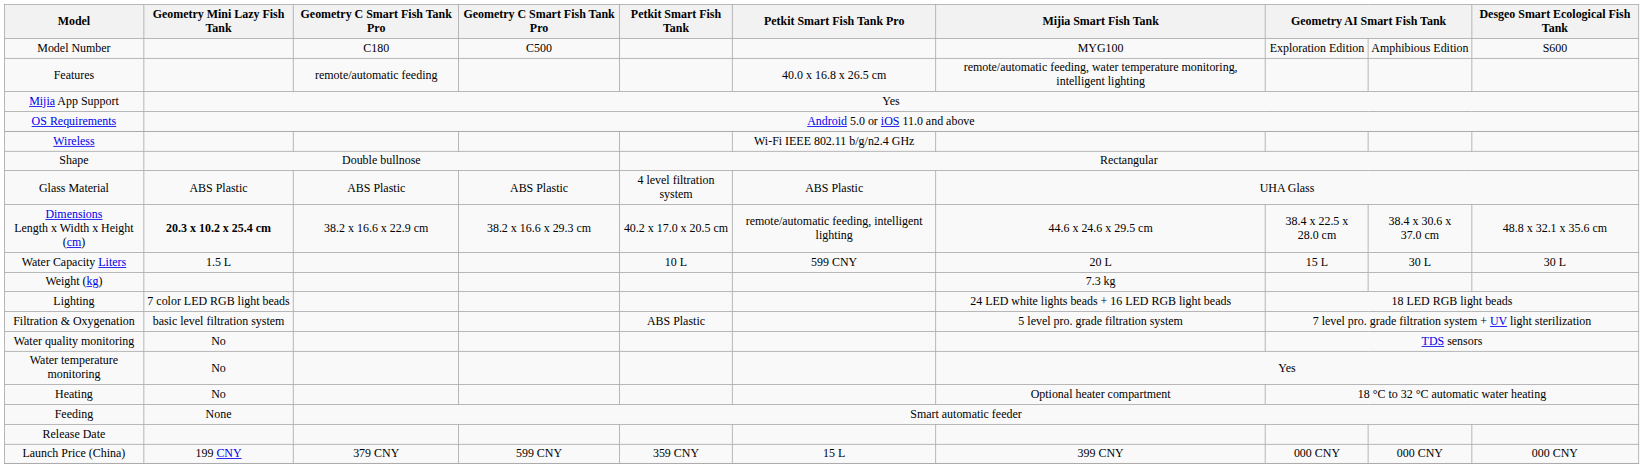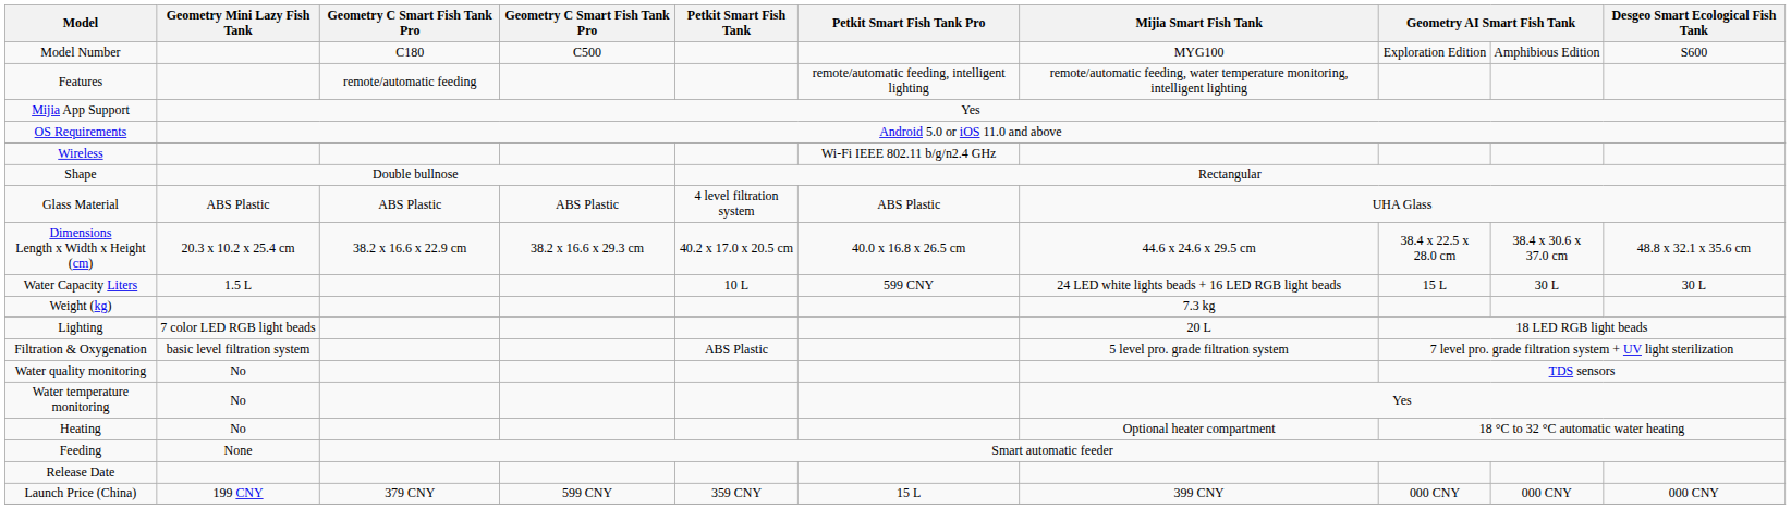 <table class="wikitable" style="text-align:center; font-size:90%">
 <tr>
 <th>Model</th>
 <th>Geometry Mini Lazy Fish Tank</th>
 <th>Geometry C Smart Fish Tank Pro</th>
 <th>Geometry C Smart Fish Tank Pro</th>
 <th>Petkit Smart Fish Tank</th>
 <th>Petkit Smart Fish Tank Pro</th>
 <th>Mijia Smart Fish Tank</th>
 <th colspan="2">Geometry AI Smart Fish Tank</th>
 <th>Desgeo Smart Ecological Fish Tank</th>
 </tr>
 <tr>
 <td>Model Number</td>
 <td></td>
 <td>C180</td>
 <td>C500</td>
 <td></td>
 <td></td>
 <td>MYG100</td>
 <td>Exploration Edition</td>
 <td>Amphibious Edition</td>
 <td>S600</td>
 </tr>
 <tr>
 <td>Features</td>
 <td></td>
 <td>remote/automatic feeding</td>
 <td></td>
 <td></td>
-<td>40.0 x 16.8 x 26.5 cm</td>
+<td>remote/automatic feeding, intelligent lighting</td>
 <td>remote/automatic feeding, water temperature monitoring, intelligent lighting</td>
 <td></td>
 <td></td>
 <td></td>
 </tr>
 <tr>
 <td><a href='#'>Mijia</a> App Support</td>
 <td colspan="9">Yes</td>
 </tr>
 <tr>
 <td><a href='#'>OS Requirements</a></td>
 <td colspan="9"><a href='#'>Android</a> 5.0 or <a href='#'>iOS</a> 11.0 and above</td>
 </tr>
 <tr>
 </tr>
 <tr>
 <td><a href='#'>Wireless</a></td>
 <td></td>
 <td></td>
 <td></td>
 <td></td>
 <td>Wi-Fi IEEE 802.11 b/g/n2.4 GHz</td>
 <td></td>
 <td></td>
 <td></td>
 <td></td>
 </tr>
 <tr>
 <td>Shape</td>
 <td colspan="3">Double bullnose</td>
 <td colspan="6">Rectangular</td>
 </tr>
 <tr>
 <td>Glass Material</td>
 <td>ABS Plastic</td>
 <td>ABS Plastic</td>
 <td>ABS Plastic</td>
 <td>4 level filtration system</td>
 <td>ABS Plastic</td>
 <td colspan="4">UHA Glass</td>
 </tr>
 <tr>
 <td><a href='#'>Dimensions</a><br>Length x Width x Height (<a href='#'>cm</a>)</td>
-<td><strong>20.3 x 10.2 x 25.4 cm</strong></td>
+<td>20.3 x 10.2 x 25.4 cm</td>
 <td>38.2 x 16.6 x 22.9 cm</td>
 <td>38.2 x 16.6 x 29.3 cm</td>
 <td>40.2 x 17.0 x 20.5 cm</td>
-<td>remote/automatic feeding, intelligent lighting</td>
+<td>40.0 x 16.8 x 26.5 cm</td>
 <td>44.6 x 24.6 x 29.5 cm</td>
 <td>38.4 x 22.5 x 28.0 cm</td>
 <td>38.4 x 30.6 x 37.0 cm</td>
 <td>48.8 x 32.1 x 35.6 cm</td>
 </tr>
 <tr>
 <td>Water Capacity <a href='#'>Liters</a></td>
 <td>1.5 L</td>
 <td></td>
 <td></td>
 <td>10 L</td>
 <td>599 CNY</td>
-<td>20 L</td>
+<td>24 LED white lights beads + 16 LED RGB light beads</td>
 <td>15 L</td>
 <td>30 L</td>
 <td>30 L</td>
 </tr>
 <tr>
 <td>Weight (<a href='#'>kg</a>)</td>
 <td></td>
 <td></td>
 <td></td>
 <td></td>
 <td></td>
 <td>7.3 kg</td>
 <td></td>
 <td></td>
 <td></td>
 </tr>
 <tr>
 <td>Lighting</td>
 <td>7 color LED RGB light beads</td>
 <td></td>
 <td></td>
 <td></td>
 <td></td>
-<td>24 LED white lights beads + 16 LED RGB light beads</td>
+<td>20 L</td>
 <td colspan="3">18 LED RGB light beads</td>
 </tr>
 <tr>
 <td>Filtration & Oxygenation</td>
 <td>basic level filtration system</td>
 <td></td>
 <td></td>
 <td>ABS Plastic</td>
 <td></td>
 <td>5 level pro. grade filtration system</td>
 <td colspan="3">7 level pro. grade filtration system + <a href='#'>UV</a> light sterilization</td>
 </tr>
 <tr>
 <td>Water quality monitoring</td>
 <td>No</td>
 <td></td>
 <td></td>
 <td></td>
 <td></td>
 <td></td>
 <td colspan="3"><a href='#'>TDS</a> sensors</td>
 </tr>
 <tr>
 <td>Water temperature monitoring</td>
 <td>No</td>
 <td></td>
 <td></td>
 <td></td>
 <td></td>
 <td colspan="4">Yes</td>
 </tr>
 <tr>
 <td>Heating</td>
 <td>No</td>
 <td></td>
 <td></td>
 <td></td>
 <td></td>
 <td No>Optional heater compartment</td>
 <td colspan="3">18 °C to 32 °C automatic water heating</td>
 </tr>
 <tr>
 <td>Feeding</td>
 <td>None</td>
 <td colspan="8">Smart automatic feeder</td>
 </tr>
 <tr>
 <td>Release Date</td>
 <td></td>
 <td></td>
 <td></td>
 <td></td>
 <td></td>
 <td></td>
 <td></td>
 <td></td>
 <td></td>
 </tr>
 <tr>
 <td>Launch Price (China)</td>
 <td>199 <a href='#'>CNY</a></td>
 <td>379 CNY</td>
 <td>599 CNY</td>
 <td>359 CNY</td>
 <td>15 L</td>
 <td>399 CNY</td>
 <td>000 CNY</td>
 <td>000 CNY</td>
 <td>000 CNY</td>
 </tr>
 <tr>
 </tr>
 </table>
